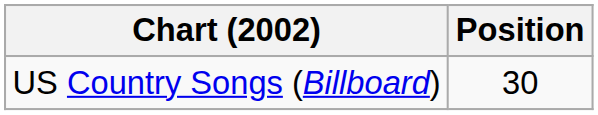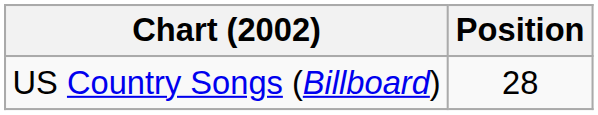 <table class="wikitable sortable">
 <tr>
 <th scope="col">Chart (2002)</th>
 <th scope="col">Position</th>
 </tr>
 <tr>
 <td>US <a href='#'>Country Songs</a> (<em><a href='#'>Billboard</a></em>)</td>
-<td align="center">30</td>
+<td align="center">28</td>
 </tr>
 </table>
